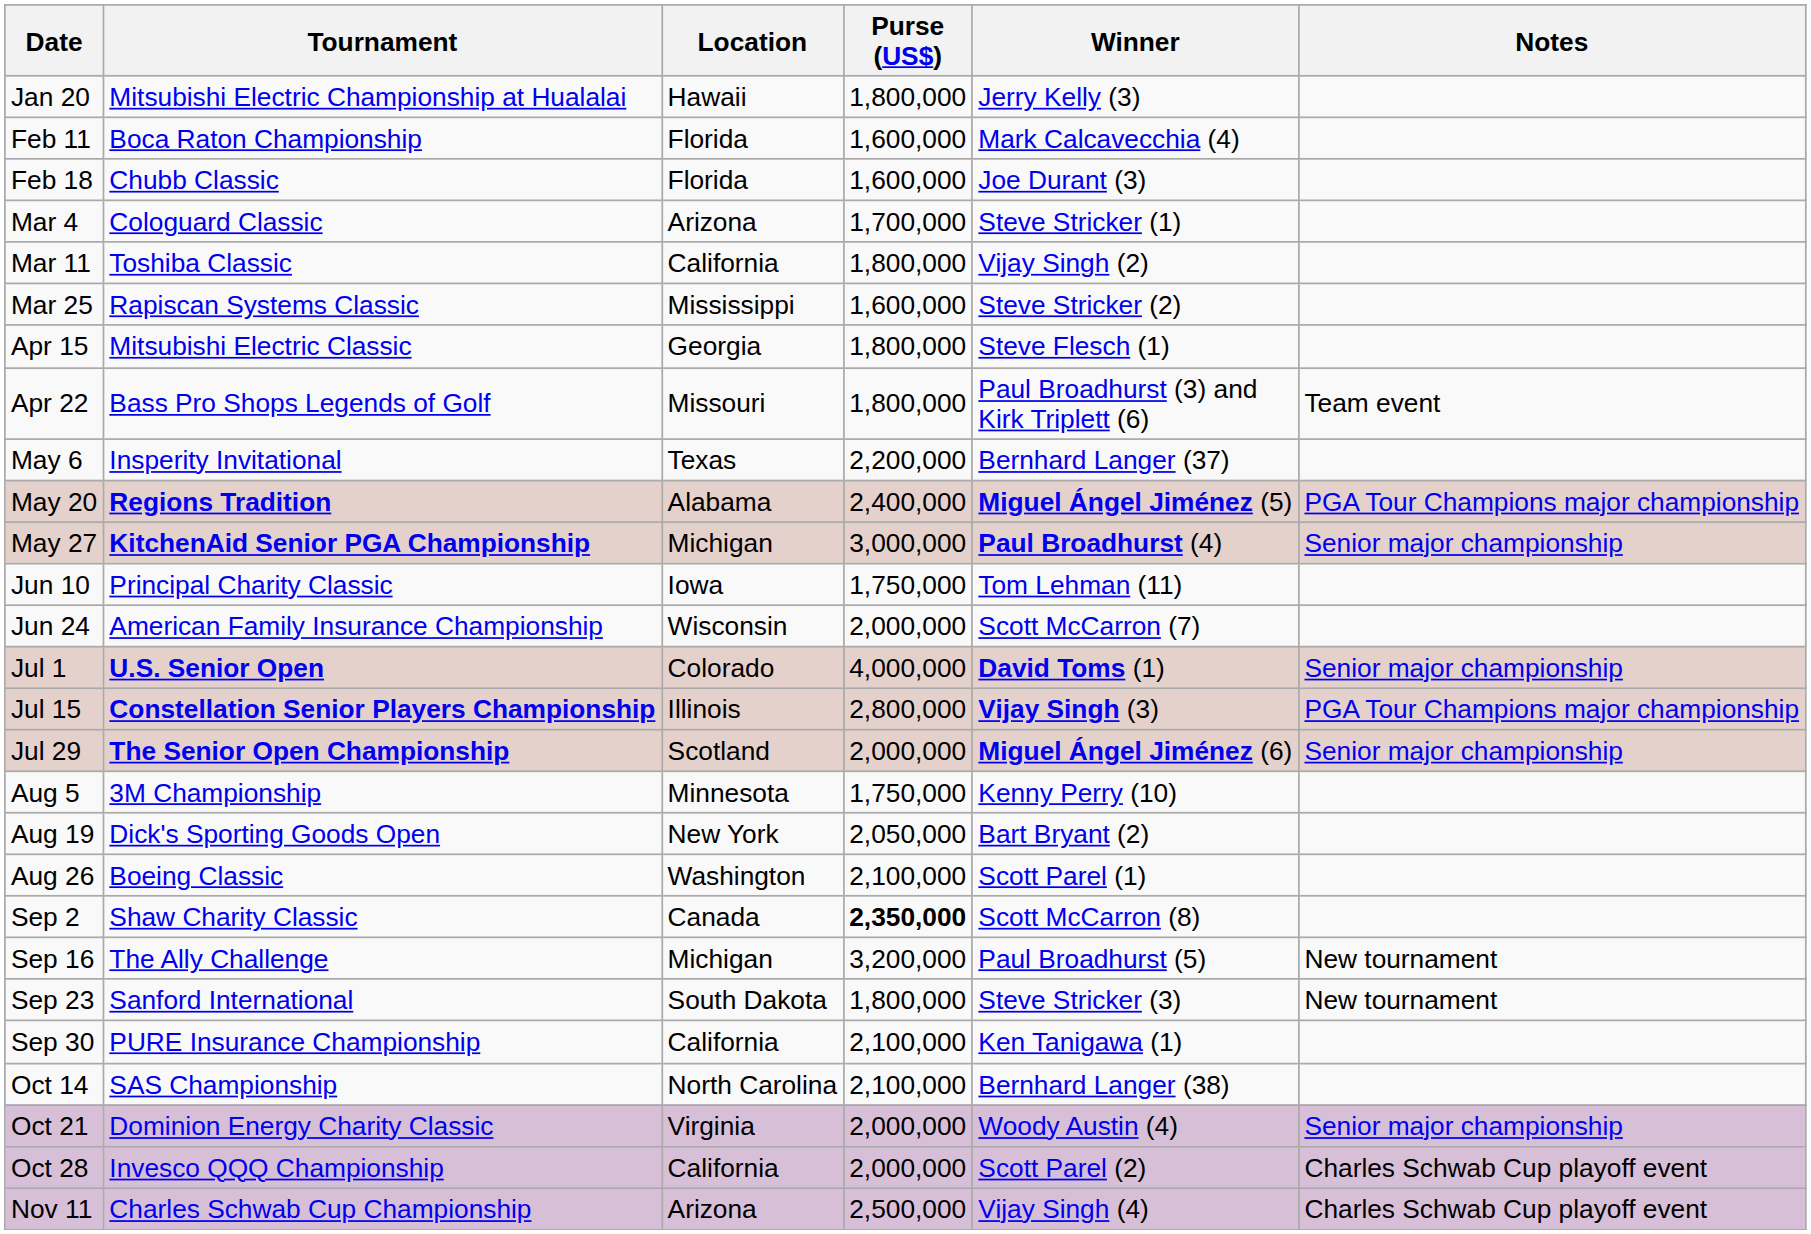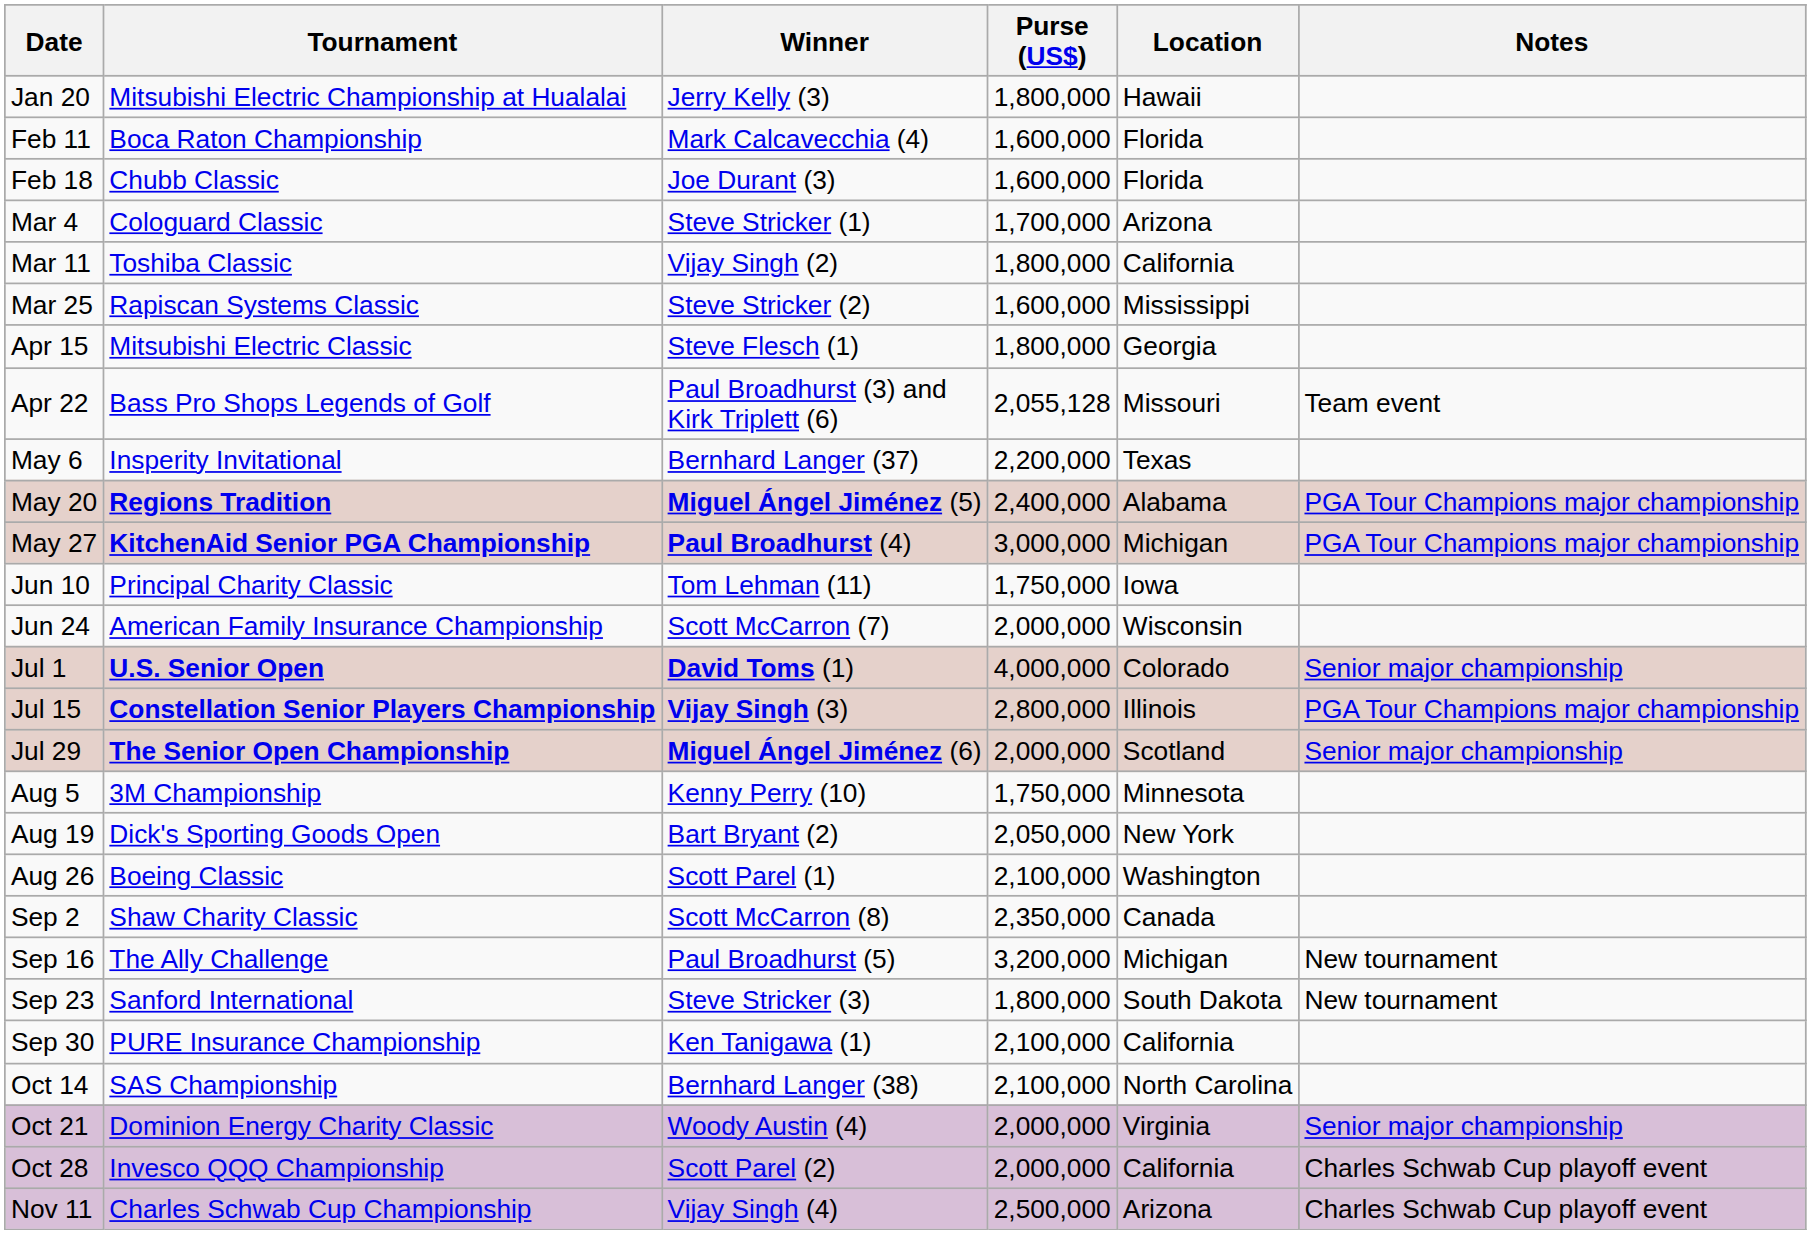 <table class="wikitable" style="font-size:95%">
 <tr>
 <th>Date</th>
 <th>Tournament</th>
+<th>Winner</th>
+<th>Purse<br>(<a href='#'>US$</a>)</th>
 <th>Location</th>
-<th>Purse<br>(<a href='#'>US$</a>)</th>
-<th>Winner</th>
 <th>Notes</th>
 </tr>
 <tr>
 <td>Jan 20</td>
 <td><a href='#'>Mitsubishi Electric Championship at Hualalai</a></td>
+<td> <a href='#'>Jerry Kelly</a> (3)</td>
+<td align=right>1,800,000</td>
 <td>Hawaii</td>
-<td align=right>1,800,000</td>
-<td> <a href='#'>Jerry Kelly</a> (3)</td>
 <td></td>
 </tr>
 <tr>
 <td>Feb 11</td>
 <td><a href='#'>Boca Raton Championship</a></td>
+<td> <a href='#'>Mark Calcavecchia</a> (4)</td>
+<td align=right>1,600,000</td>
 <td>Florida</td>
-<td align=right>1,600,000</td>
-<td> <a href='#'>Mark Calcavecchia</a> (4)</td>
 <td></td>
 </tr>
 <tr>
 <td>Feb 18</td>
 <td><a href='#'>Chubb Classic</a></td>
+<td> <a href='#'>Joe Durant</a> (3)</td>
+<td align=right>1,600,000</td>
 <td>Florida</td>
-<td align=right>1,600,000</td>
-<td> <a href='#'>Joe Durant</a> (3)</td>
 <td></td>
 </tr>
 <tr>
 <td>Mar 4</td>
 <td><a href='#'>Cologuard Classic</a></td>
+<td> <a href='#'>Steve Stricker</a> (1)</td>
+<td align=right>1,700,000</td>
 <td>Arizona</td>
-<td align=right>1,700,000</td>
-<td> <a href='#'>Steve Stricker</a> (1)</td>
 <td></td>
 </tr>
 <tr>
 <td>Mar 11</td>
 <td><a href='#'>Toshiba Classic</a></td>
+<td> <a href='#'>Vijay Singh</a> (2)</td>
+<td align=right>1,800,000</td>
 <td>California</td>
-<td align=right>1,800,000</td>
-<td> <a href='#'>Vijay Singh</a> (2)</td>
 <td></td>
 </tr>
 <tr>
 <td>Mar 25</td>
 <td><a href='#'>Rapiscan Systems Classic</a></td>
+<td> <a href='#'>Steve Stricker</a> (2)</td>
+<td align=right>1,600,000</td>
 <td>Mississippi</td>
-<td align=right>1,600,000</td>
-<td> <a href='#'>Steve Stricker</a> (2)</td>
 <td></td>
 </tr>
 <tr>
 <td>Apr 15</td>
 <td><a href='#'>Mitsubishi Electric Classic</a></td>
+<td> <a href='#'>Steve Flesch</a> (1)</td>
+<td align=right>1,800,000</td>
 <td>Georgia</td>
-<td align=right>1,800,000</td>
-<td> <a href='#'>Steve Flesch</a> (1)</td>
 <td></td>
 </tr>
 <tr>
 <td>Apr 22</td>
 <td><a href='#'>Bass Pro Shops Legends of Golf</a></td>
+<td> <a href='#'>Paul Broadhurst</a> (3) and<br> <a href='#'>Kirk Triplett</a> (6)</td>
+<td align=right>2,055,128</td>
 <td>Missouri</td>
-<td align=right>1,800,000</td>
-<td> <a href='#'>Paul Broadhurst</a> (3) and<br> <a href='#'>Kirk Triplett</a> (6)</td>
 <td>Team event</td>
 </tr>
 <tr>
 <td>May 6</td>
 <td><a href='#'>Insperity Invitational</a></td>
+<td> <a href='#'>Bernhard Langer</a> (37)</td>
+<td align=right>2,200,000</td>
 <td>Texas</td>
-<td align=right>2,200,000</td>
-<td> <a href='#'>Bernhard Langer</a> (37)</td>
 <td></td>
 </tr>
 <tr style="background:#e5d1cb;">
 <td>May 20</td>
 <td><strong><a href='#'>Regions Tradition</a></strong></td>
+<td> <strong><a href='#'>Miguel Ángel Jiménez</a></strong> (5)</td>
+<td align=right>2,400,000</td>
 <td>Alabama</td>
-<td align=right>2,400,000</td>
-<td> <strong><a href='#'>Miguel Ángel Jiménez</a></strong> (5)</td>
 <td><a href='#'>PGA Tour Champions major championship</a></td>
 </tr>
 <tr style="background:#e5d1cb;">
 <td>May 27</td>
 <td><strong><a href='#'>KitchenAid Senior PGA Championship</a></strong></td>
+<td> <strong><a href='#'>Paul Broadhurst</a></strong> (4)</td>
+<td align=right>3,000,000</td>
 <td>Michigan</td>
-<td align=right>3,000,000</td>
-<td> <strong><a href='#'>Paul Broadhurst</a></strong> (4)</td>
-<td><a href='#'>Senior major championship</a></td>
+<td><a href='#'>PGA Tour Champions major championship</a></td>
 </tr>
 <tr>
 <td>Jun 10</td>
 <td><a href='#'>Principal Charity Classic</a></td>
+<td> <a href='#'>Tom Lehman</a> (11)</td>
+<td align=right>1,750,000</td>
 <td>Iowa</td>
-<td align=right>1,750,000</td>
-<td> <a href='#'>Tom Lehman</a> (11)</td>
 <td></td>
 </tr>
 <tr>
 <td>Jun 24</td>
 <td><a href='#'>American Family Insurance Championship</a></td>
+<td> <a href='#'>Scott McCarron</a> (7)</td>
+<td align=right>2,000,000</td>
 <td>Wisconsin</td>
-<td align=right>2,000,000</td>
-<td> <a href='#'>Scott McCarron</a> (7)</td>
 <td></td>
 </tr>
 <tr style="background:#e5d1cb;">
 <td>Jul 1</td>
 <td><strong><a href='#'>U.S. Senior Open</a></strong></td>
+<td> <strong><a href='#'>David Toms</a></strong> (1)</td>
+<td align=right>4,000,000</td>
 <td>Colorado</td>
-<td align=right>4,000,000</td>
-<td> <strong><a href='#'>David Toms</a></strong> (1)</td>
 <td><a href='#'>Senior major championship</a></td>
 </tr>
 <tr style="background:#e5d1cb;">
 <td>Jul 15</td>
 <td><strong><a href='#'>Constellation Senior Players Championship</a></strong></td>
+<td> <strong><a href='#'>Vijay Singh</a></strong> (3)</td>
+<td align=right>2,800,000</td>
 <td>Illinois</td>
-<td align=right>2,800,000</td>
-<td> <strong><a href='#'>Vijay Singh</a></strong> (3)</td>
 <td><a href='#'>PGA Tour Champions major championship</a></td>
 </tr>
 <tr style="background:#e5d1cb;">
 <td>Jul 29</td>
 <td><strong><a href='#'>The Senior Open Championship</a></strong></td>
+<td> <strong><a href='#'>Miguel Ángel Jiménez</a></strong> (6)</td>
+<td align=right>2,000,000</td>
 <td>Scotland</td>
-<td align=right>2,000,000</td>
-<td> <strong><a href='#'>Miguel Ángel Jiménez</a></strong> (6)</td>
 <td><a href='#'>Senior major championship</a></td>
 </tr>
 <tr>
 <td>Aug 5</td>
 <td><a href='#'>3M Championship</a></td>
+<td> <a href='#'>Kenny Perry</a> (10)</td>
+<td align=right>1,750,000</td>
 <td>Minnesota</td>
-<td align=right>1,750,000</td>
-<td> <a href='#'>Kenny Perry</a> (10)</td>
 <td></td>
 </tr>
 <tr>
 <td>Aug 19</td>
 <td><a href='#'>Dick's Sporting Goods Open</a></td>
+<td> <a href='#'>Bart Bryant</a> (2)</td>
+<td align=right>2,050,000</td>
 <td>New York</td>
-<td align=right>2,050,000</td>
-<td> <a href='#'>Bart Bryant</a> (2)</td>
 <td></td>
 </tr>
 <tr>
 <td>Aug 26</td>
 <td><a href='#'>Boeing Classic</a></td>
+<td> <a href='#'>Scott Parel</a> (1)</td>
+<td align=right>2,100,000</td>
 <td>Washington</td>
-<td align=right>2,100,000</td>
-<td> <a href='#'>Scott Parel</a> (1)</td>
 <td></td>
 </tr>
 <tr>
 <td>Sep 2</td>
 <td><a href='#'>Shaw Charity Classic</a></td>
+<td> <a href='#'>Scott McCarron</a> (8)</td>
+<td align=right>2,350,000</td>
 <td>Canada</td>
-<td align=right><strong>2,350,000</strong></td>
-<td> <a href='#'>Scott McCarron</a> (8)</td>
 <td></td>
 </tr>
 <tr>
 <td>Sep 16</td>
 <td><a href='#'>The Ally Challenge</a></td>
+<td> <a href='#'>Paul Broadhurst</a> (5)</td>
+<td align=right>3,200,000</td>
 <td>Michigan</td>
-<td align=right>3,200,000</td>
-<td> <a href='#'>Paul Broadhurst</a> (5)</td>
 <td>New tournament</td>
 </tr>
 <tr>
 <td>Sep 23</td>
 <td><a href='#'>Sanford International</a></td>
+<td> <a href='#'>Steve Stricker</a> (3)</td>
+<td align=right>1,800,000</td>
 <td>South Dakota</td>
-<td align=right>1,800,000</td>
-<td> <a href='#'>Steve Stricker</a> (3)</td>
 <td>New tournament</td>
 </tr>
 <tr>
 <td>Sep 30</td>
 <td><a href='#'>PURE Insurance Championship</a></td>
+<td> <a href='#'>Ken Tanigawa</a> (1)</td>
+<td align=right>2,100,000</td>
 <td>California</td>
-<td align=right>2,100,000</td>
-<td> <a href='#'>Ken Tanigawa</a> (1)</td>
 <td></td>
 </tr>
 <tr>
 <td>Oct 14</td>
 <td><a href='#'>SAS Championship</a></td>
+<td> <a href='#'>Bernhard Langer</a> (38)</td>
+<td align=right>2,100,000</td>
 <td>North Carolina</td>
-<td align=right>2,100,000</td>
-<td> <a href='#'>Bernhard Langer</a> (38)</td>
 <td></td>
 </tr>
 <tr style="background:thistle;">
 <td>Oct 21</td>
 <td><a href='#'>Dominion Energy Charity Classic</a></td>
+<td> <a href='#'>Woody Austin</a> (4)</td>
+<td align=right>2,000,000</td>
 <td>Virginia</td>
-<td align=right>2,000,000</td>
-<td> <a href='#'>Woody Austin</a> (4)</td>
 <td><a href='#'>Senior major championship</a></td>
 </tr>
 <tr style="background:thistle;">
 <td>Oct 28</td>
 <td><a href='#'>Invesco QQQ Championship</a></td>
+<td> <a href='#'>Scott Parel</a> (2)</td>
+<td align=right>2,000,000</td>
 <td>California</td>
-<td align=right>2,000,000</td>
-<td> <a href='#'>Scott Parel</a> (2)</td>
 <td>Charles Schwab Cup playoff event</td>
 </tr>
 <tr style="background:thistle;">
 <td>Nov 11</td>
 <td><a href='#'>Charles Schwab Cup Championship</a></td>
+<td> <a href='#'>Vijay Singh</a> (4)</td>
+<td align=right>2,500,000</td>
 <td>Arizona</td>
-<td align=right>2,500,000</td>
-<td> <a href='#'>Vijay Singh</a> (4)</td>
 <td>Charles Schwab Cup playoff event</td>
 </tr>
 </table>
